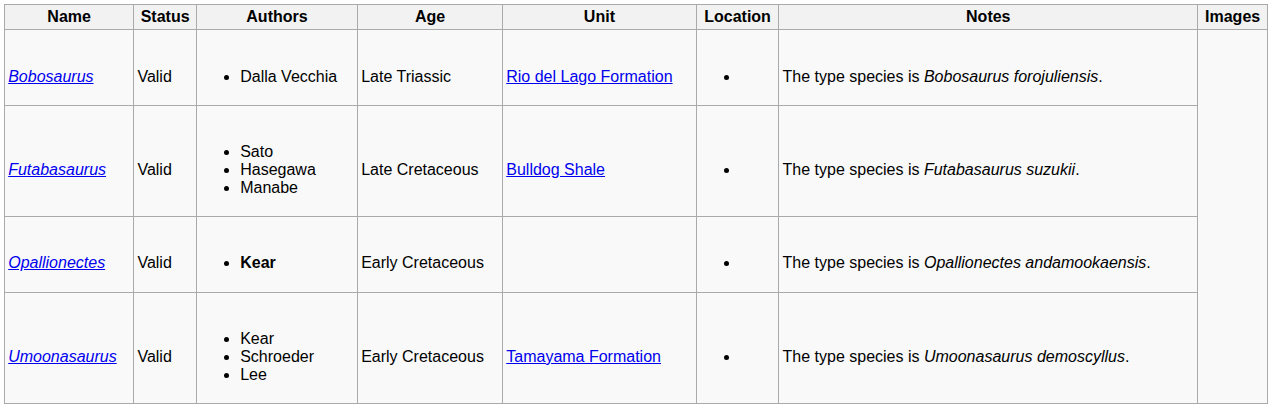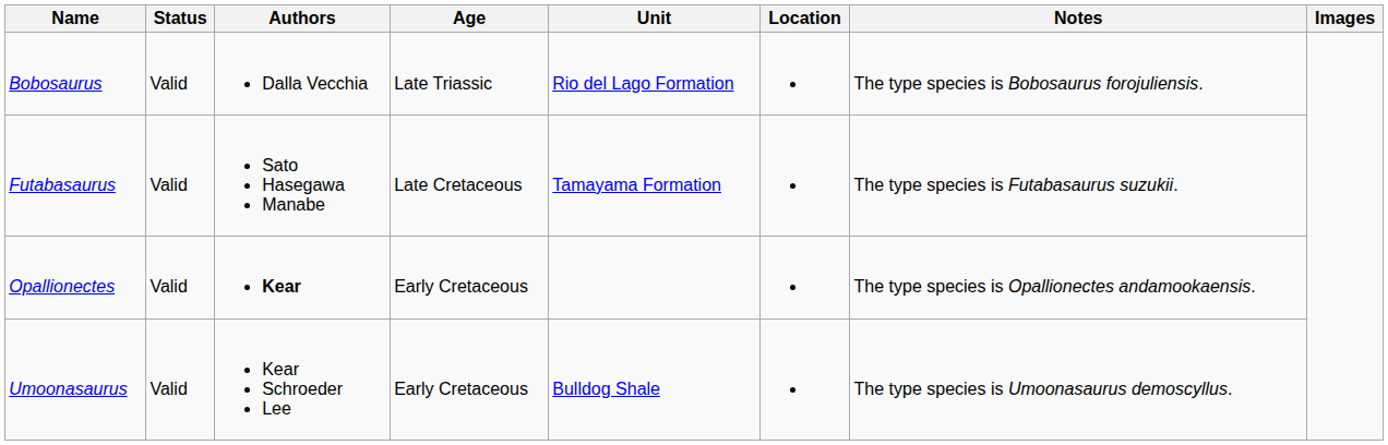 <table class="wikitable sortable" align="center" width="100%">
 <tr>
 <th>Name</th>
 <th>Status</th>
 <th>Authors</th>
 <th>Age</th>
 <th>Unit</th>
 <th>Location</th>
 <th>Notes</th>
 <th>Images</th>
 </tr>
 <tr>
 <td><br><em><a href='#'>Bobosaurus</a></em></td>
 <td><br>Valid</td>
 <td><br><ul><li>Dalla Vecchia</li></ul></td>
 <td><br>Late Triassic</td>
 <td><br><a href='#'>Rio del Lago Formation</a></td>
 <td><br><ul><li></li></ul></td>
 <td><br>The type species is <em>Bobosaurus forojuliensis</em>.</td>
 <td rowspan="47"><br></td>
 </tr>
 <tr>
 <td><br><em><a href='#'>Futabasaurus</a></em></td>
 <td><br>Valid</td>
 <td><br><ul><li>Sato</li><li>Hasegawa</li><li>Manabe</li></ul></td>
 <td><br>Late Cretaceous</td>
-<td><br><a href='#'>Bulldog Shale</a></td>
+<td><br><a href='#'>Tamayama Formation</a></td>
 <td><br><ul><li></li></ul></td>
 <td><br>The type species is <em>Futabasaurus suzukii</em>.</td>
 </tr>
 <tr>
 <td><br><em><a href='#'>Opallionectes</a></em></td>
 <td><br>Valid</td>
 <td><strong><br><ul><li>Kear</li></ul></strong></td>
 <td><br>Early Cretaceous</td>
 <td></td>
 <td><br><ul><li></li></ul></td>
 <td><br>The type species is <em>Opallionectes andamookaensis</em>.</td>
 </tr>
 <tr>
 <td><br><em><a href='#'>Umoonasaurus</a></em></td>
 <td><br>Valid</td>
 <td><br><ul><li>Kear</li><li>Schroeder</li><li>Lee</li></ul></td>
 <td><br>Early Cretaceous</td>
-<td><br><a href='#'>Tamayama Formation</a></td>
+<td><br><a href='#'>Bulldog Shale</a></td>
 <td><br><ul><li></li></ul></td>
 <td><br>The type species is <em>Umoonasaurus demoscyllus</em>.</td>
 </tr>
 </table>
